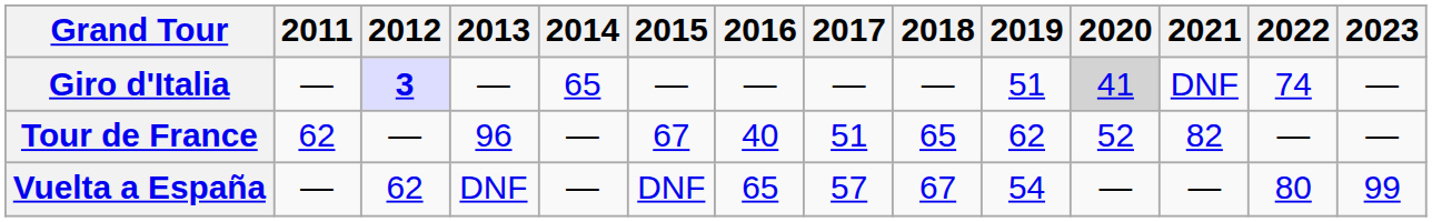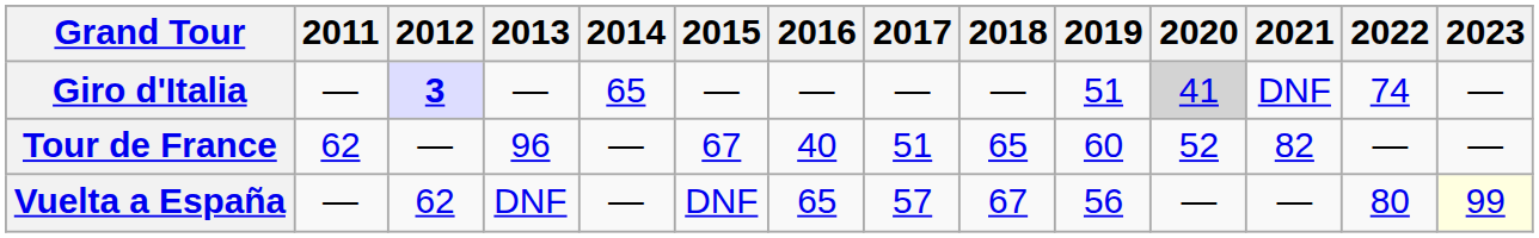 <table class="wikitable plainrowheaders">
 <tr>
 <th scope="col"><a href='#'>Grand Tour</a></th>
 <th scope="col">2011</th>
 <th scope="col">2012</th>
 <th scope="col">2013</th>
 <th scope="col">2014</th>
 <th scope="col">2015</th>
 <th scope="col">2016</th>
 <th scope="col">2017</th>
 <th scope="col">2018</th>
 <th scope="col">2019</th>
 <th scope="col">2020</th>
 <th scope="col">2021</th>
 <th scope="col">2022</th>
 <th scope="col">2023</th>
 </tr>
 <tr style="text-align:center;">
 <th scope="row"> <a href='#'>Giro d'Italia</a></th>
 <td>—</td>
 <td style="background:#ddddff;"><a href='#'><strong>3</strong></a></td>
 <td>—</td>
 <td><a href='#'>65</a></td>
 <td>—</td>
 <td>—</td>
 <td>—</td>
 <td>—</td>
 <td><a href='#'>51</a></td>
 <td style="background: lightgrey;"><a href='#'>41</a></td>
 <td><a href='#'>DNF</a></td>
 <td><a href='#'>74</a></td>
 <td>—</td>
 </tr>
 <tr style="text-align:center;">
 <th scope="row"> <a href='#'>Tour de France</a></th>
 <td><a href='#'>62</a></td>
 <td>—</td>
 <td><a href='#'>96</a></td>
 <td>—</td>
 <td><a href='#'>67</a></td>
 <td><a href='#'>40</a></td>
 <td><a href='#'>51</a></td>
 <td><a href='#'>65</a></td>
-<td><a href='#'>62</a></td>
+<td><a href='#'>60</a></td>
 <td><a href='#'>52</a></td>
 <td><a href='#'>82</a></td>
 <td>—</td>
 <td>—</td>
 </tr>
 <tr style="text-align:center;">
 <th scope="row"> <a href='#'>Vuelta a España</a></th>
 <td>—</td>
 <td><a href='#'>62</a></td>
 <td><a href='#'>DNF</a></td>
 <td>—</td>
 <td><a href='#'>DNF</a></td>
 <td><a href='#'>65</a></td>
 <td><a href='#'>57</a></td>
 <td><a href='#'>67</a></td>
-<td><a href='#'>54</a></td>
+<td><a href='#'>56</a></td>
 <td>—</td>
 <td>—</td>
 <td><a href='#'>80</a></td>
-<td><a href='#'>99</a></td>
+<td style="background: lightyellow;"><a href='#'>99</a></td>
 </tr>
 </table>
